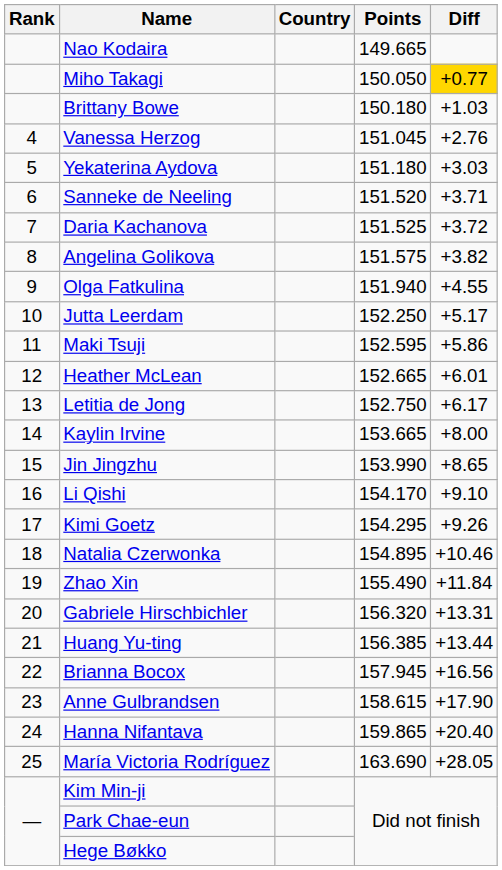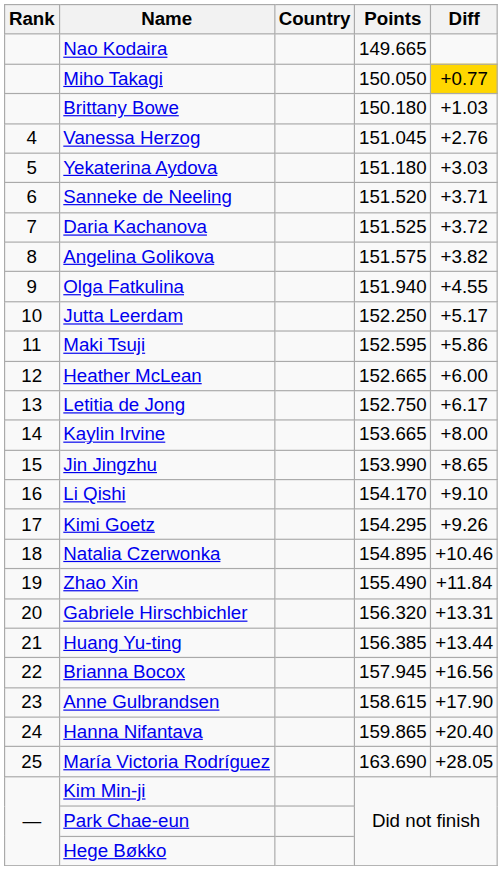 <table class="wikitable sortable" style="text-align:center">
 <tr>
 <th>Rank</th>
 <th>Name</th>
 <th>Country</th>
 <th>Points</th>
 <th>Diff</th>
 </tr>
 <tr>
 <td></td>
 <td align=left><a href='#'>Nao Kodaira</a></td>
 <td align=left></td>
 <td>149.665</td>
 <td></td>
 </tr>
 <tr>
 <td></td>
 <td align=left><a href='#'>Miho Takagi</a></td>
 <td align=left></td>
 <td>150.050</td>
 <td style="background: gold;">+0.77</td>
 </tr>
 <tr>
 <td></td>
 <td align=left><a href='#'>Brittany Bowe</a></td>
 <td align=left></td>
 <td>150.180</td>
 <td>+1.03</td>
 </tr>
 <tr>
 <td>4</td>
 <td align=left><a href='#'>Vanessa Herzog</a></td>
 <td align=left></td>
 <td>151.045</td>
 <td>+2.76</td>
 </tr>
 <tr>
 <td>5</td>
 <td align=left><a href='#'>Yekaterina Aydova</a></td>
 <td align=left></td>
 <td>151.180</td>
 <td>+3.03</td>
 </tr>
 <tr>
 <td>6</td>
 <td align=left><a href='#'>Sanneke de Neeling</a></td>
 <td align=left></td>
 <td>151.520</td>
 <td>+3.71</td>
 </tr>
 <tr>
 <td>7</td>
 <td align=left><a href='#'>Daria Kachanova</a></td>
 <td align=left></td>
 <td>151.525</td>
 <td>+3.72</td>
 </tr>
 <tr>
 <td>8</td>
 <td align=left><a href='#'>Angelina Golikova</a></td>
 <td align=left></td>
 <td>151.575</td>
 <td>+3.82</td>
 </tr>
 <tr>
 <td>9</td>
 <td align=left><a href='#'>Olga Fatkulina</a></td>
 <td align=left></td>
 <td>151.940</td>
 <td>+4.55</td>
 </tr>
 <tr>
 <td>10</td>
 <td align=left><a href='#'>Jutta Leerdam</a></td>
 <td align=left></td>
 <td>152.250</td>
 <td>+5.17</td>
 </tr>
 <tr>
 <td>11</td>
 <td align=left><a href='#'>Maki Tsuji</a></td>
 <td align=left></td>
 <td>152.595</td>
 <td>+5.86</td>
 </tr>
 <tr>
 <td>12</td>
 <td align=left><a href='#'>Heather McLean</a></td>
 <td align=left></td>
 <td>152.665</td>
-<td>+6.01</td>
+<td>+6.00</td>
 </tr>
 <tr>
 <td>13</td>
 <td align=left><a href='#'>Letitia de Jong</a></td>
 <td align=left></td>
 <td>152.750</td>
 <td>+6.17</td>
 </tr>
 <tr>
 <td>14</td>
 <td align=left><a href='#'>Kaylin Irvine</a></td>
 <td align=left></td>
 <td>153.665</td>
 <td>+8.00</td>
 </tr>
 <tr>
 <td>15</td>
 <td align=left><a href='#'>Jin Jingzhu</a></td>
 <td align=left></td>
 <td>153.990</td>
 <td>+8.65</td>
 </tr>
 <tr>
 <td>16</td>
 <td align=left><a href='#'>Li Qishi</a></td>
 <td align=left></td>
 <td>154.170</td>
 <td>+9.10</td>
 </tr>
 <tr>
 <td>17</td>
 <td align=left><a href='#'>Kimi Goetz</a></td>
 <td align=left></td>
 <td>154.295</td>
 <td>+9.26</td>
 </tr>
 <tr>
 <td>18</td>
 <td align=left><a href='#'>Natalia Czerwonka</a></td>
 <td align=left></td>
 <td>154.895</td>
 <td>+10.46</td>
 </tr>
 <tr>
 <td>19</td>
 <td align=left><a href='#'>Zhao Xin</a></td>
 <td align=left></td>
 <td>155.490</td>
 <td>+11.84</td>
 </tr>
 <tr>
 <td>20</td>
 <td align=left><a href='#'>Gabriele Hirschbichler</a></td>
 <td align=left></td>
 <td>156.320</td>
 <td>+13.31</td>
 </tr>
 <tr>
 <td>21</td>
 <td align=left><a href='#'>Huang Yu-ting</a></td>
 <td align=left></td>
 <td>156.385</td>
 <td>+13.44</td>
 </tr>
 <tr>
 <td>22</td>
 <td align=left><a href='#'>Brianna Bocox</a></td>
 <td align=left></td>
 <td>157.945</td>
 <td>+16.56</td>
 </tr>
 <tr>
 <td>23</td>
 <td align=left><a href='#'>Anne Gulbrandsen</a></td>
 <td align=left></td>
 <td>158.615</td>
 <td>+17.90</td>
 </tr>
 <tr>
 <td>24</td>
 <td align=left><a href='#'>Hanna Nifantava</a></td>
 <td align=left></td>
 <td>159.865</td>
 <td>+20.40</td>
 </tr>
 <tr>
 <td>25</td>
 <td align=left><a href='#'>María Victoria Rodríguez</a></td>
 <td align=left></td>
 <td>163.690</td>
 <td>+28.05</td>
 </tr>
 <tr>
 <td rowspan=3>—</td>
 <td align=left><a href='#'>Kim Min-ji</a></td>
 <td align=left></td>
 <td rowspan=3 colspan=2>Did not finish</td>
 </tr>
 <tr>
 <td align=left><a href='#'>Park Chae-eun</a></td>
 <td align=left></td>
 </tr>
 <tr>
 <td align=left><a href='#'>Hege Bøkko</a></td>
 <td align=left></td>
 </tr>
 </table>
